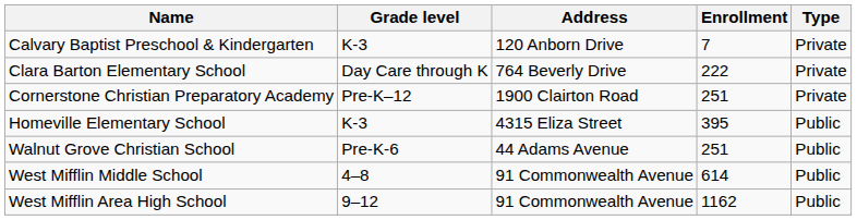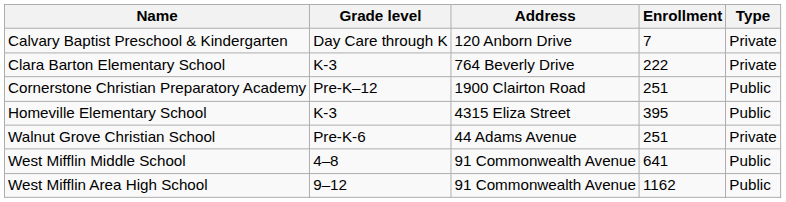 <table class="wikitable">
 <tr>
 <th>Name</th>
 <th>Grade level</th>
 <th>Address</th>
 <th>Enrollment</th>
 <th>Type</th>
 </tr>
 <tr>
 <td>Calvary Baptist Preschool & Kindergarten</td>
-<td>K-3</td>
+<td>Day Care through K</td>
 <td>120 Anborn Drive</td>
 <td>7</td>
 <td>Private</td>
 </tr>
 <tr>
 <td>Clara Barton Elementary School</td>
-<td>Day Care through K</td>
+<td>K-3</td>
 <td>764 Beverly Drive</td>
 <td>222</td>
 <td>Private</td>
 </tr>
 <tr>
 <td>Cornerstone Christian Preparatory Academy</td>
 <td>Pre-K–12</td>
 <td>1900 Clairton Road</td>
 <td>251</td>
-<td>Private</td>
+<td>Public</td>
 </tr>
 <tr>
 <td>Homeville Elementary School</td>
 <td>K-3</td>
 <td>4315 Eliza Street</td>
 <td>395</td>
 <td>Public</td>
 </tr>
 <tr>
 <td>Walnut Grove Christian School</td>
 <td>Pre-K-6</td>
 <td>44 Adams Avenue</td>
 <td>251</td>
-<td>Public</td>
+<td>Private</td>
 </tr>
 <tr>
 <td>West Mifflin Middle School</td>
 <td>4–8</td>
 <td>91 Commonwealth Avenue</td>
-<td>614</td>
+<td>641</td>
 <td>Public</td>
 </tr>
 <tr>
 <td>West Mifflin Area High School</td>
 <td>9–12</td>
 <td>91 Commonwealth Avenue</td>
 <td>1162</td>
 <td>Public</td>
 </tr>
 </table>
